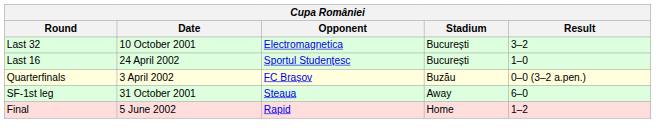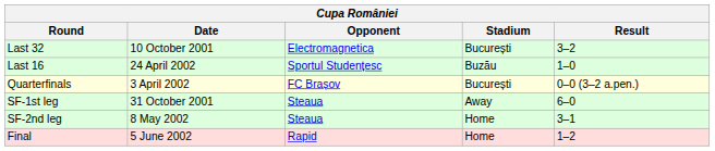 <table class="wikitable" style="width:80%;">
 <tr>
 <th colspan="5" style="text-align:center;"><em>Cupa României</em></th>
 </tr>
 <tr>
 <th>Round</th>
 <th>Date</th>
 <th>Opponent</th>
 <th>Stadium</th>
 <th>Result</th>
 </tr>
 <tr style="background:#dfd;">
 <td>Last 32</td>
 <td>10 October 2001</td>
 <td><a href='#'>Electromagnetica</a></td>
 <td>București</td>
 <td>3–2</td>
 </tr>
 <tr style="background:#dfd;">
 <td>Last 16</td>
 <td>24 April 2002</td>
 <td><a href='#'>Sportul Studențesc</a></td>
-<td>București</td>
+<td>Buzău</td>
 <td>1–0</td>
 </tr>
 <tr style="background:#ffd;">
 <td>Quarterfinals</td>
 <td>3 April 2002</td>
 <td><a href='#'>FC Brașov</a></td>
-<td>Buzău</td>
+<td>București</td>
 <td>0–0 (3–2 a.pen.)</td>
 </tr>
 <tr style="background:#dfd;">
 <td>SF-1st leg</td>
 <td>31 October 2001</td>
 <td><a href='#'>Steaua</a></td>
 <td>Away</td>
 <td>6–0</td>
 </tr>
+<tr style="background:#dfd;">
+<td>SF-2nd leg</td>
+<td>8 May 2002</td>
+<td><a href='#'>Steaua</a></td>
+<td>Home</td>
+<td>3–1</td>
+</tr>
 <tr style="background:#fdd;">
 <td>Final</td>
 <td>5 June 2002</td>
 <td><a href='#'>Rapid</a></td>
 <td>Home</td>
 <td>1–2</td>
 </tr>
 </table>
